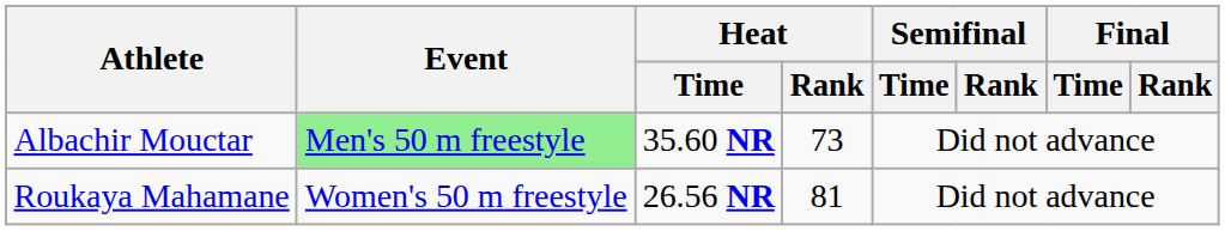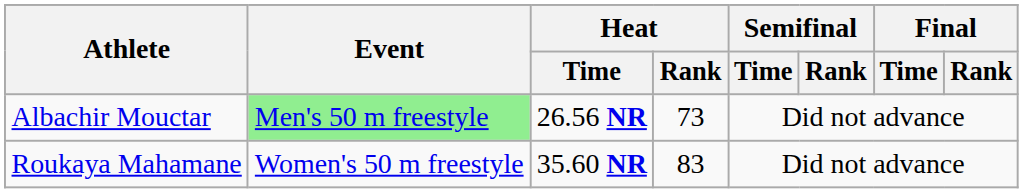 <table class=wikitable style="font-size:90%">
 <tr>
 <th rowspan="2">Athlete</th>
 <th rowspan="2">Event</th>
 <th colspan="2">Heat</th>
 <th colspan="2">Semifinal</th>
 <th colspan="2">Final</th>
 </tr>
 <tr style="font-size:95%">
 <th>Time</th>
 <th>Rank</th>
 <th>Time</th>
 <th>Rank</th>
 <th>Time</th>
 <th>Rank</th>
 </tr>
 <tr align=center>
 <td align=left><a href='#'>Albachir Mouctar</a></td>
 <td align=left style="background: lightgreen;"><a href='#'>Men's 50 m freestyle</a></td>
-<td>35.60 <strong><a href='#'>NR</a></strong></td>
+<td>26.56 <strong><a href='#'>NR</a></strong></td>
 <td>73</td>
 <td colspan=4>Did not advance</td>
 </tr>
 <tr align=center>
 <td align=left><a href='#'>Roukaya Mahamane</a></td>
 <td align=left><a href='#'>Women's 50 m freestyle</a></td>
-<td>26.56 <strong><a href='#'>NR</a></strong></td>
-<td>81</td>
+<td>35.60 <strong><a href='#'>NR</a></strong></td>
+<td>83</td>
 <td colspan=4>Did not advance</td>
 </tr>
 </table>
